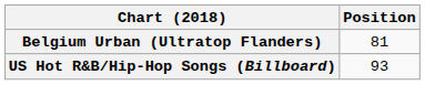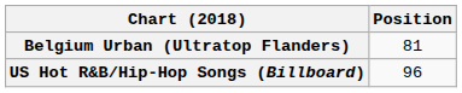 <table class="wikitable plainrowheaders sortable" style="text-align:center">
 <tr>
 <th scope="col">Chart (2018)</th>
 <th scope="col">Position</th>
 </tr>
 <tr>
 <th scope="row">Belgium Urban (Ultratop Flanders)</th>
 <td>81</td>
 </tr>
 <tr>
 <th scope="row">US Hot R&B/Hip-Hop Songs (<em>Billboard</em>)</th>
-<td>93</td>
+<td>96</td>
 </tr>
 </table>
